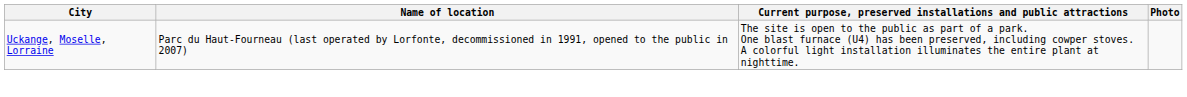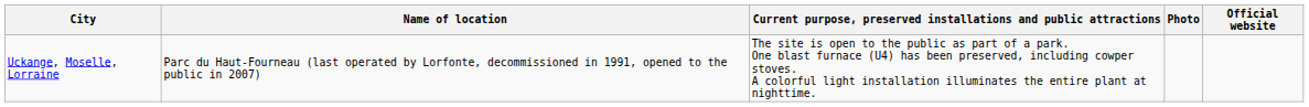 <table class="wikitable">
 <tr>
 <th>City</th>
 <th>Name of location</th>
 <th>Current purpose, preserved installations and public attractions</th>
 <th>Photo</th>
+<th>Official website</th>
 </tr>
 <tr>
 <td><a href='#'>Uckange</a>, <a href='#'>Moselle</a>, <a href='#'>Lorraine</a></td>
 <td>Parc du Haut-Fourneau (last operated by Lorfonte, decommissioned in 1991, opened to the public in 2007)</td>
 <td>The site is open to the public as part of a park.<br> One blast furnace (U4) has been preserved, including cowper stoves.<br> A colorful light installation illuminates the entire plant at nighttime.</td>
 <td></td>
+<td></td>
 </tr>
 </table>
